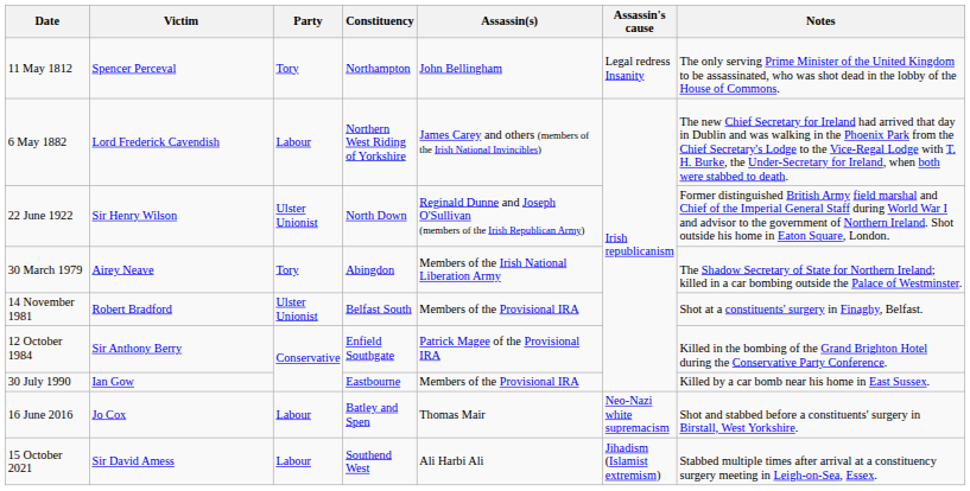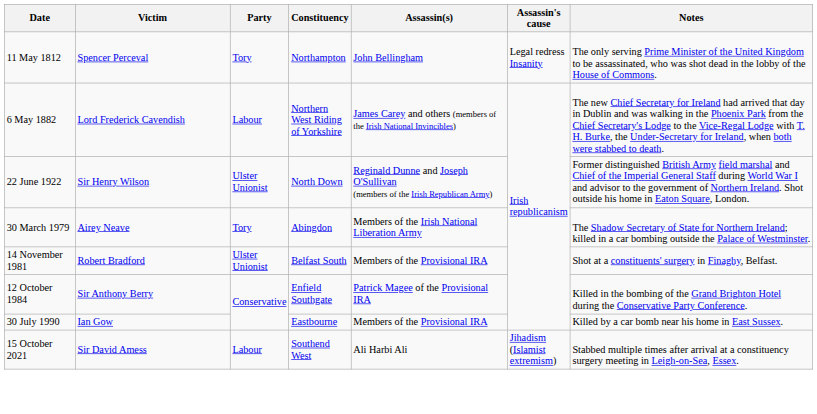 <table class="wikitable sortable" style="width:100%">
 <tr>
 <th style="width:10%">Date</th>
 <th style="width:25%">Victim</th>
 <th>Party</th>
 <th>Constituency</th>
 <th style="width:25%">Assassin(s)</th>
 <th>Assassin's cause</th>
 <th style="width:40%">Notes</th>
 </tr>
 <tr>
 <td>11 May 1812</td>
 <td><a href='#'>Spencer Perceval</a></td>
 <td><a href='#'>Tory</a></td>
 <td><a href='#'>Northampton</a></td>
 <td><a href='#'>John Bellingham</a></td>
 <td>Legal redress<br><a href='#'>Insanity</a></td>
 <td><br>The only serving <a href='#'>Prime Minister of the United Kingdom</a> to be assassinated, who was shot dead in the lobby of the <a href='#'>House of Commons</a>.</td>
 </tr>
 <tr>
 <td>6 May 1882</td>
 <td><a href='#'>Lord Frederick Cavendish</a></td>
 <td><a href='#'>Labour</a></td>
 <td><a href='#'>Northern West Riding of Yorkshire</a></td>
 <td><a href='#'>James Carey</a> and others <small>(members of the <a href='#'>Irish National Invincibles</a>)</small></td>
 <td rowspan="6"><a href='#'>Irish republicanism</a></td>
 <td><br>The new <a href='#'>Chief Secretary for Ireland</a> had arrived that day in Dublin and was walking in the <a href='#'>Phoenix Park</a> from the <a href='#'>Chief Secretary's Lodge</a> to the <a href='#'>Vice-Regal Lodge</a> with <a href='#'>T. H. Burke</a>, the <a href='#'>Under-Secretary for Ireland</a>, when <a href='#'>both were stabbed to death</a>.</td>
 </tr>
 <tr>
 <td>22 June 1922</td>
 <td><a href='#'>Sir Henry Wilson</a></td>
 <td><a href='#'>Ulster Unionist</a></td>
 <td><a href='#'>North Down</a></td>
 <td><a href='#'>Reginald Dunne</a> and <a href='#'>Joseph O'Sullivan</a><br><small>(members of the <a href='#'>Irish Republican Army</a>)</small></td>
 <td>Former distinguished <a href='#'>British Army</a> <a href='#'>field marshal</a> and <a href='#'>Chief of the Imperial General Staff</a> during <a href='#'>World War I</a> and advisor to the government of <a href='#'>Northern Ireland</a>. Shot outside his home in <a href='#'>Eaton Square</a>, London.</td>
 </tr>
 <tr>
 <td>30 March 1979</td>
 <td><a href='#'>Airey Neave</a></td>
 <td><a href='#'>Tory</a></td>
 <td><a href='#'>Abingdon</a></td>
 <td>Members of the <a href='#'>Irish National Liberation Army</a></td>
 <td><br>The <a href='#'>Shadow Secretary of State for Northern Ireland</a>; killed in a car bombing outside the <a href='#'>Palace of Westminster</a>.</td>
 </tr>
 <tr>
 <td>14 November 1981</td>
 <td><a href='#'>Robert Bradford</a></td>
 <td><a href='#'>Ulster Unionist</a></td>
 <td><a href='#'>Belfast South</a></td>
 <td>Members of the <a href='#'>Provisional IRA</a></td>
 <td>Shot at a <a href='#'>constituents' surgery</a> in <a href='#'>Finaghy</a>, Belfast.</td>
 </tr>
 <tr>
 <td>12 October 1984</td>
 <td><a href='#'>Sir Anthony Berry</a></td>
 <td rowspan="2"><a href='#'>Conservative</a></td>
 <td><a href='#'>Enfield Southgate</a></td>
 <td><a href='#'>Patrick Magee</a> of the <a href='#'>Provisional IRA</a></td>
 <td><br>Killed in the bombing of the <a href='#'>Grand Brighton Hotel</a> during the <a href='#'>Conservative Party Conference</a>.</td>
 </tr>
 <tr>
 <td>30 July 1990</td>
 <td><a href='#'>Ian Gow</a></td>
 <td><a href='#'>Eastbourne</a></td>
 <td>Members of the <a href='#'>Provisional IRA</a></td>
 <td>Killed by a car bomb near his home in <a href='#'>East Sussex</a>.</td>
 </tr>
 <tr>
-<td>16 June 2016</td>
-<td><a href='#'>Jo Cox</a></td>
-<td><a href='#'>Labour</a></td>
-<td><a href='#'>Batley and Spen</a></td>
-<td>Thomas Mair</td>
-<td><a href='#'>Neo-Nazi</a> <a href='#'>white supremacism</a></td>
-<td><br>Shot and stabbed before a constituents' surgery in <a href='#'>Birstall, West Yorkshire</a>.</td>
-</tr>
-<tr>
 <td>15 October 2021</td>
 <td><a href='#'>Sir David Amess</a></td>
 <td><a href='#'>Labour</a></td>
 <td><a href='#'>Southend West</a></td>
 <td>Ali Harbi Ali</td>
 <td><a href='#'>Jihadism</a> (<a href='#'>Islamist extremism</a>)</td>
 <td><br>Stabbed multiple times after arrival at a constituency surgery meeting in <a href='#'>Leigh-on-Sea</a>, <a href='#'>Essex</a>.</td>
 </tr>
 </table>
